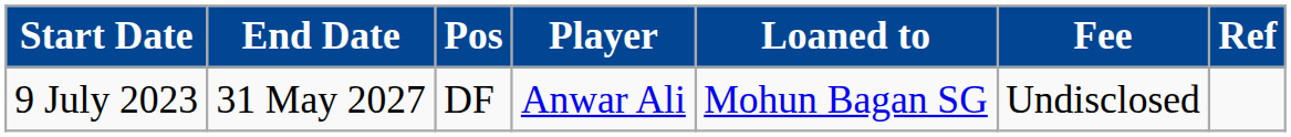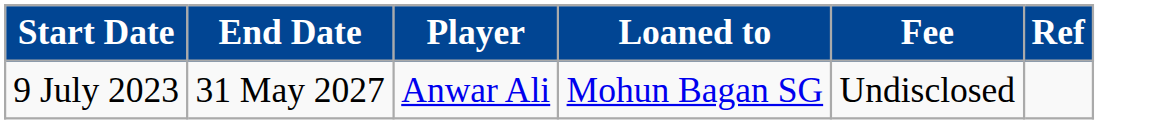 <table class="wikitable plainrowheaders sortable">
 <tr>
 <th style="background:#014593; color:white;">Start Date</th>
 <th style="background:#014593; color:white;">End Date</th>
-<th style="background:#014593; color:white;">Pos</th>
 <th style="background:#014593; color:white;">Player</th>
 <th style="background:#014593; color:white;">Loaned to</th>
 <th style="background:#014593; color:white;">Fee</th>
 <th style="background:#014593; color:white;">Ref</th>
 </tr>
 <tr>
 <td>9 July 2023</td>
 <td>31 May 2027</td>
-<td>DF</td>
 <td> <a href='#'>Anwar Ali</a></td>
 <td><a href='#'>Mohun Bagan SG</a></td>
 <td>Undisclosed</td>
 <td></td>
 </tr>
 </table>
